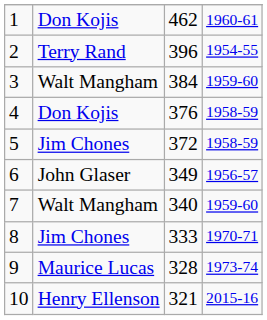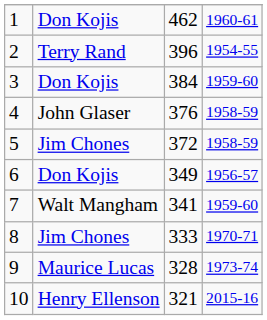 <table class="wikitable">
 <tr>
 </tr>
 <tr>
 <td>1</td>
 <td><a href='#'>Don Kojis</a></td>
 <td>462</td>
 <td style="font-size:80%;"><a href='#'>1960-61</a></td>
 </tr>
 <tr>
 <td>2</td>
 <td><a href='#'>Terry Rand</a></td>
 <td>396</td>
 <td style="font-size:80%;"><a href='#'>1954-55</a></td>
 </tr>
 <tr>
 <td>3</td>
-<td>Walt Mangham</td>
+<td><a href='#'>Don Kojis</a></td>
 <td>384</td>
 <td style="font-size:80%;"><a href='#'>1959-60</a></td>
 </tr>
 <tr>
 <td>4</td>
-<td><a href='#'>Don Kojis</a></td>
+<td>John Glaser</td>
 <td>376</td>
 <td style="font-size:80%;"><a href='#'>1958-59</a></td>
 </tr>
 <tr>
 <td>5</td>
 <td><a href='#'>Jim Chones</a></td>
 <td>372</td>
 <td style="font-size:80%;"><a href='#'>1958-59</a></td>
 </tr>
 <tr>
 <td>6</td>
-<td>John Glaser</td>
+<td><a href='#'>Don Kojis</a></td>
 <td>349</td>
 <td style="font-size:80%;"><a href='#'>1956-57</a></td>
 </tr>
 <tr>
 <td>7</td>
 <td>Walt Mangham</td>
-<td>340</td>
+<td>341</td>
 <td style="font-size:80%;"><a href='#'>1959-60</a></td>
 </tr>
 <tr>
 <td>8</td>
 <td><a href='#'>Jim Chones</a></td>
 <td>333</td>
 <td style="font-size:80%;"><a href='#'>1970-71</a></td>
 </tr>
 <tr>
 <td>9</td>
 <td><a href='#'>Maurice Lucas</a></td>
 <td>328</td>
 <td style="font-size:80%;"><a href='#'>1973-74</a></td>
 </tr>
 <tr>
 <td>10</td>
 <td><a href='#'>Henry Ellenson</a></td>
 <td>321</td>
 <td style="font-size:80%;"><a href='#'>2015-16</a></td>
 </tr>
 </table>
